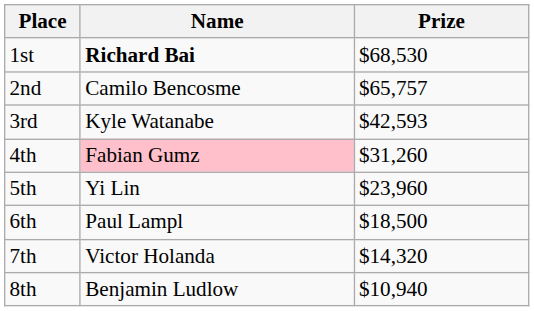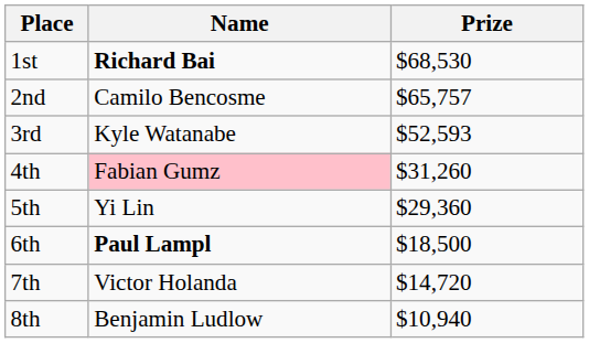 <table class="wikitable">
 <tr>
 <th width="50">Place</th>
 <th width="200">Name</th>
 <th width="125">Prize</th>
 </tr>
 <tr>
 <td>1st</td>
 <td> <strong>Richard Bai</strong></td>
 <td>$68,530</td>
 </tr>
 <tr>
 <td>2nd</td>
 <td> Camilo Bencosme</td>
 <td>$65,757</td>
 </tr>
 <tr>
 <td>3rd</td>
 <td> Kyle Watanabe</td>
-<td>$42,593</td>
+<td>$52,593</td>
 </tr>
 <tr>
 <td>4th</td>
 <td style="background: pink;"> Fabian Gumz</td>
 <td>$31,260</td>
 </tr>
 <tr>
 <td>5th</td>
 <td> Yi Lin</td>
-<td>$23,960</td>
+<td>$29,360</td>
 </tr>
 <tr>
 <td>6th</td>
-<td> Paul Lampl</td>
+<td><strong> Paul Lampl</strong></td>
 <td>$18,500</td>
 </tr>
 <tr>
 <td>7th</td>
 <td> Victor Holanda</td>
-<td>$14,320</td>
+<td>$14,720</td>
 </tr>
 <tr>
 <td>8th</td>
 <td> Benjamin Ludlow</td>
 <td>$10,940</td>
 </tr>
 </table>
